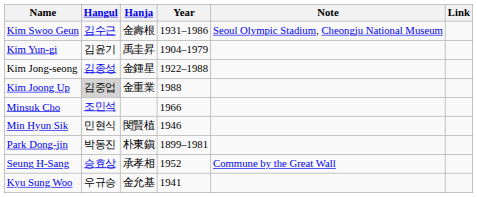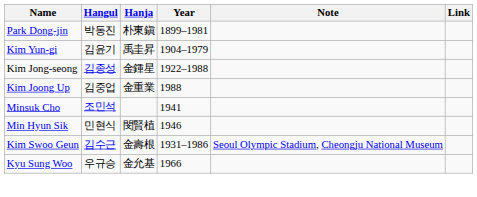 <table class="wikitable sortable">
 <tr>
 <th>Name</th>
 <th><a href='#'>Hangul</a></th>
 <th><a href='#'>Hanja</a></th>
 <th>Year</th>
 <th>Note</th>
 <th>Link</th>
 </tr>
 <tr>
-<td><a href='#'>Kim Swoo Geun</a></td>
-<td><a href='#'>김수근</a></td>
-<td>金壽根</td>
-<td>1931–1986</td>
-<td><a href='#'>Seoul Olympic Stadium</a>, <a href='#'>Cheongju National Museum</a></td>
+<td><a href='#'>Park Dong-jin</a></td>
+<td>박동진</td>
+<td>朴東鎭</td>
+<td>1899–1981</td>
+<td></td>
 <td></td>
 </tr>
 <tr>
 <td><a href='#'>Kim Yun-gi</a></td>
 <td>김윤기</td>
 <td>禹圭昇</td>
 <td>1904–1979</td>
 <td></td>
 <td></td>
 </tr>
 <tr>
 <td>Kim Jong-seong</td>
 <td><a href='#'>김종성</a></td>
 <td>金鍾星</td>
 <td>1922–1988</td>
 <td></td>
 <td></td>
 </tr>
 <tr>
 <td><a href='#'>Kim Joong Up</a></td>
-<td style="background: lightgrey;">김중업</td>
+<td>김중업</td>
 <td>金重業</td>
 <td>1988</td>
 <td></td>
 <td></td>
 </tr>
 <tr>
 <td><a href='#'>Minsuk Cho</a></td>
 <td><a href='#'>조민석</a></td>
 <td></td>
-<td>1966</td>
+<td>1941</td>
 <td></td>
 <td></td>
 </tr>
 <tr>
 <td><a href='#'>Min Hyun Sik</a></td>
 <td>민현식</td>
 <td>閔賢植</td>
 <td>1946</td>
 <td></td>
 <td></td>
 </tr>
 <tr>
-<td><a href='#'>Park Dong-jin</a></td>
-<td>박동진</td>
-<td>朴東鎭</td>
-<td>1899–1981</td>
-<td></td>
-<td></td>
-</tr>
-<tr>
-<td><a href='#'>Seung H-Sang</a></td>
-<td><a href='#'>승효상</a></td>
-<td>承孝相</td>
-<td>1952</td>
-<td><a href='#'>Commune by the Great Wall</a></td>
+<td><a href='#'>Kim Swoo Geun</a></td>
+<td><a href='#'>김수근</a></td>
+<td>金壽根</td>
+<td>1931–1986</td>
+<td><a href='#'>Seoul Olympic Stadium</a>, <a href='#'>Cheongju National Museum</a></td>
 <td></td>
 </tr>
 <tr>
 <td><a href='#'>Kyu Sung Woo</a></td>
 <td>우규승</td>
 <td>金允基</td>
-<td>1941</td>
+<td>1966</td>
 <td></td>
 <td></td>
 </tr>
 </table>
